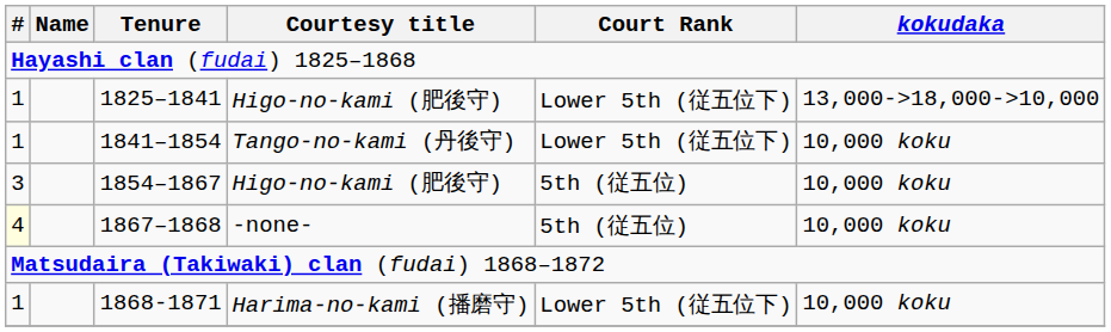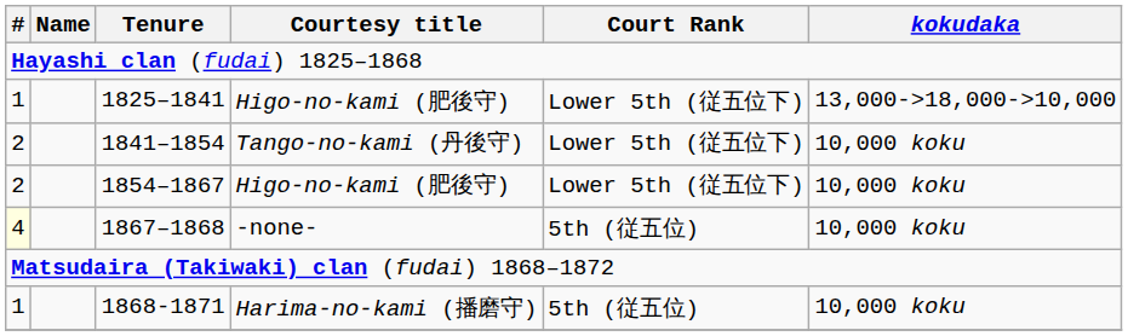 <table class=wikitable>
 <tr>
 <th>#</th>
 <th>Name</th>
 <th>Tenure</th>
 <th>Courtesy title</th>
 <th>Court Rank</th>
 <th><em><a href='#'>kokudaka</a></em></th>
 </tr>
 <tr>
 <td colspan=6> <strong><a href='#'>Hayashi clan</a></strong> (<em><a href='#'>fudai</a></em>) 1825–1868</td>
 </tr>
 <tr>
 <td>1</td>
 <td></td>
 <td>1825–1841</td>
 <td><em>Higo-no-kami</em> (肥後守)</td>
 <td>Lower 5th (従五位下)</td>
 <td>13,000->18,000->10,000</td>
 </tr>
 <tr>
-<td>1</td>
+<td>2</td>
 <td></td>
 <td>1841–1854</td>
 <td><em>Tango-no-kami</em> (丹後守)</td>
 <td>Lower 5th (従五位下)</td>
 <td>10,000 <em>koku</em></td>
 </tr>
 <tr>
-<td>3</td>
+<td>2</td>
 <td></td>
 <td>1854–1867</td>
 <td><em>Higo-no-kami</em> (肥後守)</td>
-<td>5th (従五位)</td>
+<td>Lower 5th (従五位下)</td>
 <td>10,000 <em>koku</em></td>
 </tr>
 <tr>
 <td style="background: lightyellow;">4</td>
 <td></td>
 <td>1867–1868</td>
 <td>-none-</td>
 <td>5th (従五位)</td>
 <td>10,000 <em>koku</em></td>
 </tr>
 <tr>
 <td colspan=6> <strong><a href='#'>Matsudaira (Takiwaki) clan</a> </strong> (<em>fudai</em>) 1868–1872</td>
 </tr>
 <tr>
 <td>1</td>
 <td></td>
 <td>1868-1871</td>
 <td><em>Harima-no-kami</em> (播磨守)</td>
-<td>Lower 5th (従五位下)</td>
+<td>5th (従五位)</td>
 <td>10,000 <em>koku</em></td>
 </tr>
 <tr>
 </tr>
 </table>
